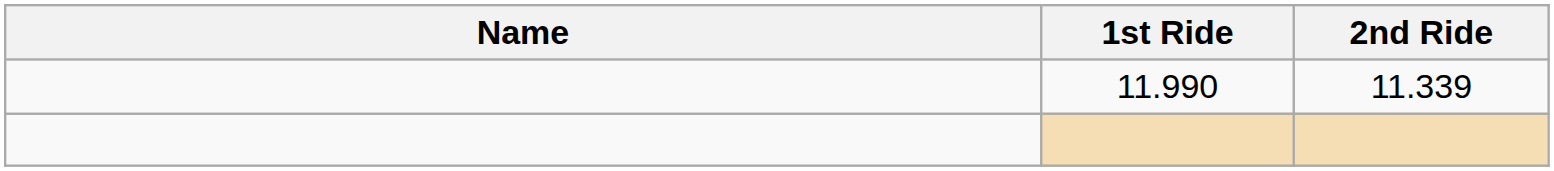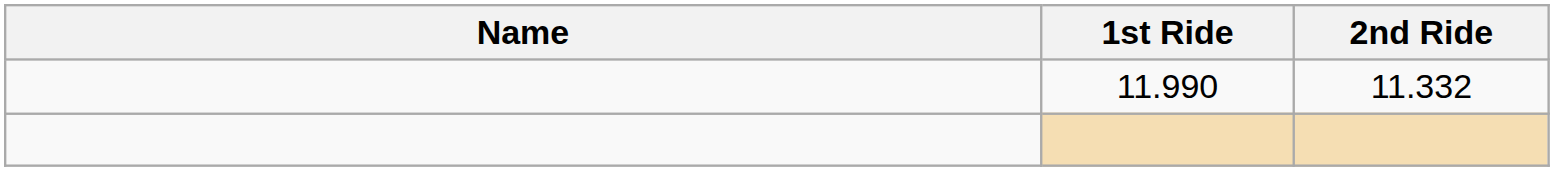 <table class="wikitable" style="text-align:center; font-size:90%;">
 <tr>
 <th style="width:30em">Name</th>
 <th style="width:7em">1st Ride</th>
 <th style="width:7em">2nd Ride</th>
 </tr>
 <tr>
 <td align=left> </td>
 <td>11.990</td>
-<td>11.339</td>
+<td>11.332</td>
 </tr>
 <tr>
 <td align=left> </td>
 <td bgcolor=wheat></td>
 <td bgcolor=wheat></td>
 </tr>
 </table>
